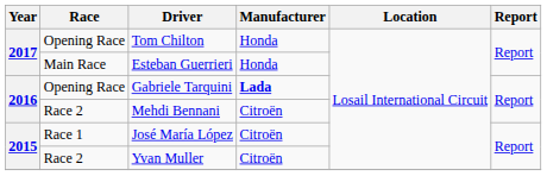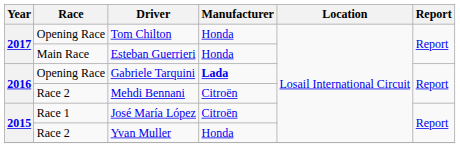 <table class="wikitable" style="font-size: 95%;">
 <tr>
 <th>Year</th>
 <th>Race</th>
 <th>Driver</th>
 <th>Manufacturer</th>
 <th>Location</th>
 <th>Report</th>
 </tr>
 <tr>
 <th rowspan=2><a href='#'>2017</a></th>
 <td>Opening Race</td>
 <td> <a href='#'>Tom Chilton</a></td>
 <td> <a href='#'>Honda</a></td>
 <td rowspan=6><a href='#'>Losail International Circuit</a></td>
 <td rowspan=2><a href='#'>Report</a></td>
 </tr>
 <tr>
 <td>Main Race</td>
 <td> <a href='#'>Esteban Guerrieri</a></td>
 <td> <a href='#'>Honda</a></td>
 </tr>
 <tr>
 <th rowspan=2><a href='#'>2016</a></th>
 <td>Opening Race</td>
 <td> <a href='#'>Gabriele Tarquini</a></td>
 <td><strong> <a href='#'>Lada</a></strong></td>
 <td rowspan=2><a href='#'>Report</a></td>
 </tr>
 <tr>
 <td>Race 2</td>
 <td> <a href='#'>Mehdi Bennani</a></td>
 <td> <a href='#'>Citroën</a></td>
 </tr>
 <tr>
 <th rowspan=2><a href='#'>2015</a></th>
 <td>Race 1</td>
 <td> <a href='#'>José María López</a></td>
 <td> <a href='#'>Citroën</a></td>
 <td rowspan=2><a href='#'>Report</a></td>
 </tr>
 <tr>
 <td>Race 2</td>
 <td> <a href='#'>Yvan Muller</a></td>
-<td> <a href='#'>Citroën</a></td>
+<td> <a href='#'>Honda</a></td>
 </tr>
 <tr>
 </tr>
 </table>
